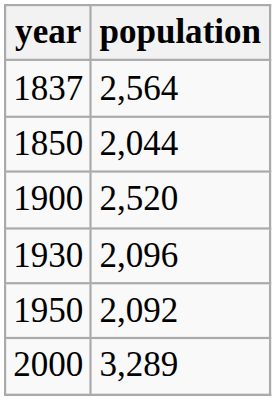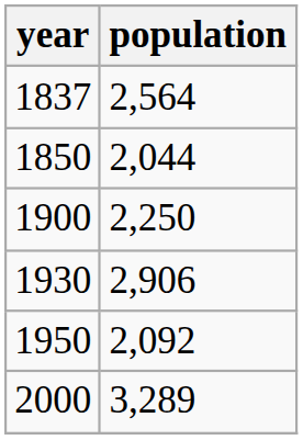 <table class="wikitable">
 <tr>
 <th>year</th>
 <th>population</th>
 </tr>
 <tr>
 <td>1837</td>
 <td>2,564</td>
 </tr>
 <tr>
 <td>1850</td>
 <td>2,044</td>
 </tr>
 <tr>
 <td>1900</td>
-<td>2,520</td>
+<td>2,250</td>
 </tr>
 <tr>
 <td>1930</td>
-<td>2,096</td>
+<td>2,906</td>
 </tr>
 <tr>
 <td>1950</td>
 <td>2,092</td>
 </tr>
 <tr>
 <td>2000</td>
 <td>3,289</td>
 </tr>
 <tr>
 </tr>
 </table>
